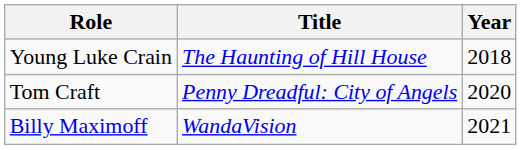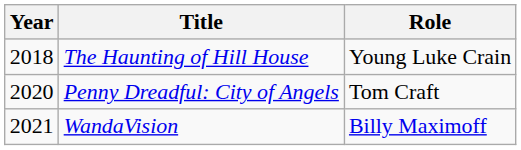 <table class="wikitable sortable">
 <tr>
+<th>Year</th>
+<th>Title</th>
 <th>Role</th>
-<th>Title</th>
-<th>Year</th>
 </tr>
 <tr>
+<td>2018</td>
+<td><em><a href='#'>The Haunting of Hill House</a></em></td>
 <td>Young Luke Crain</td>
-<td><em><a href='#'>The Haunting of Hill House</a></em></td>
-<td>2018</td>
 </tr>
 <tr>
+<td>2020</td>
+<td><em><a href='#'>Penny Dreadful: City of Angels</a></em></td>
 <td>Tom Craft</td>
-<td><em><a href='#'>Penny Dreadful: City of Angels</a></em></td>
-<td>2020</td>
 </tr>
 <tr>
+<td>2021</td>
+<td><em><a href='#'>WandaVision</a></em></td>
 <td><a href='#'>Billy Maximoff</a></td>
-<td><em><a href='#'>WandaVision</a></em></td>
-<td>2021</td>
 </tr>
 </table>
